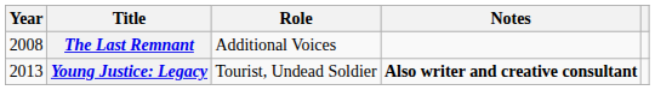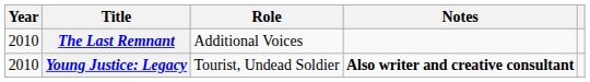 <table class="wikitable sortable plainrowheaders">
 <tr style="background:#ccc; text-align:center;">
 <th scope="col">Year</th>
 <th scope="col">Title</th>
 <th scope="col">Role</th>
 <th scope="col" class="unsortable">Notes</th>
 <th scope="col" class="unsortable"></th>
 </tr>
 <tr>
-<td style="text-align:center;">2008</td>
+<td style="text-align:center;">2010</td>
 <th scope=row><em><a href='#'>The Last Remnant</a></em></th>
 <td>Additional Voices</td>
 <td></td>
 <td></td>
 </tr>
 <tr>
-<td style="text-align:center;">2013</td>
+<td style="text-align:center;">2010</td>
 <th scope=row><em><a href='#'>Young Justice: Legacy</a></em></th>
 <td>Tourist, Undead Soldier</td>
 <td><strong>Also writer and creative consultant</strong></td>
 <td></td>
 </tr>
 </table>
